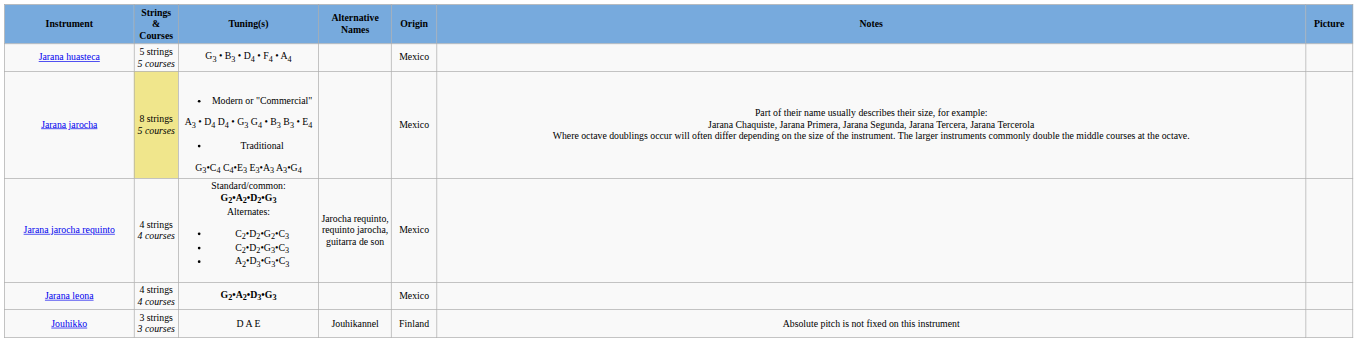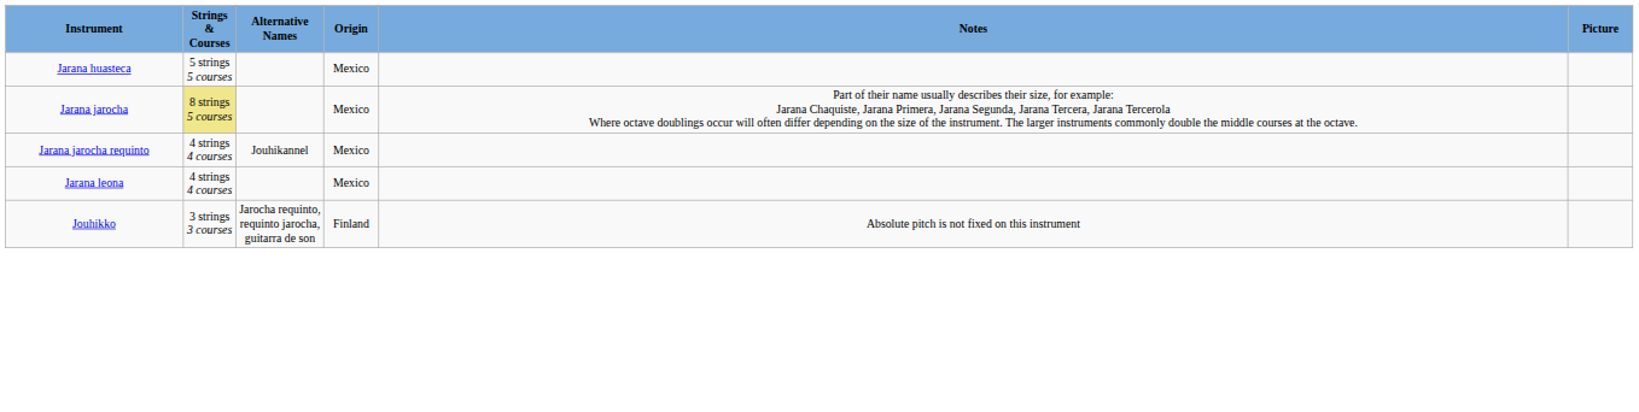 <table class="wikitable" style="margin:0.5em auto; clear:both; font-size:.9em; text-align:center; width:100%">
 <tr>
 <th style="background: #7ad;">Instrument</th>
 <th style="background: #7ad;" scope="col" width="58">Strings & Courses</th>
-<th style="background: #7ad;" scope="col" width="200">Tuning(s)</th>
 <th style="background: #7ad;" scope="col" width="100">Alternative Names</th>
 <th style="background: #7ad;" scope="col" width="60">Origin</th>
 <th style="background: #7ad;" scope="col" width'"140">Notes</th>
 <th style="background: #7ad;">Picture</th>
 </tr>
 <tr>
 <td><a href='#'>Jarana huasteca</a></td>
 <td>5 strings<br><em>5 courses</em></td>
-<td>G<sub>3</sub> • B<sub>3</sub> • D<sub>4</sub> • F<sub>4</sub> • A<sub>4</sub></td>
 <td></td>
 <td>Mexico</td>
 <td></td>
 <td></td>
 </tr>
 <tr>
 <td><a href='#'>Jarana jarocha</a></td>
 <td style="background: khaki;">8 strings<br><em>5 courses</em></td>
-<td><br><ul><li>Modern or "Commercial"</li></ul>A<sub>3</sub> • D<sub>4</sub> D<sub>4</sub> • G<sub>3</sub> G<sub>4</sub> • B<sub>3</sub> B<sub>3</sub> • E<sub>4</sub><ul><li>Traditional</li></ul>G<sub>3</sub>•C<sub>4</sub> C<sub>4</sub>•E<sub>3</sub> E<sub>3</sub>•A<sub>3</sub> A<sub>3</sub>•G<sub>4</sub></td>
 <td></td>
 <td>Mexico</td>
 <td>Part of their name usually describes their size, for example:<br>Jarana Chaquiste, Jarana Primera, Jarana Segunda, Jarana Tercera, Jarana Tercerola<br>Where octave doublings occur will often differ depending on the size of the instrument. The larger instruments commonly double the middle courses at the octave.</td>
 <td></td>
 </tr>
 <tr>
 <td><a href='#'>Jarana jarocha requinto</a></td>
 <td>4 strings<br><em>4 courses</em></td>
-<td>Standard/common:<br><strong>G<sub>2</sub>•A<sub>2</sub>•D<sub>2</sub>•G<sub>3</sub></strong><br>Alternates:<ul><li>C<sub>2</sub>•D<sub>2</sub>•G<sub>2</sub>•C<sub>3</sub></li><li>C<sub>2</sub>•D<sub>2</sub>•G<sub>3</sub>•C<sub>3</sub></li><li>A<sub>2</sub>•D<sub>3</sub>•G<sub>3</sub>•C<sub>3</sub></li></ul></td>
-<td>Jarocha requinto, requinto jarocha, guitarra de son</td>
+<td>Jouhikannel</td>
 <td>Mexico</td>
 <td></td>
 <td></td>
 </tr>
 <tr>
 <td><a href='#'>Jarana leona</a></td>
 <td>4 strings<br><em>4 courses</em></td>
-<td><strong>G<sub>2</sub>•A<sub>2</sub>•D<sub>3</sub>•G<sub>3</sub></strong></td>
 <td></td>
 <td>Mexico</td>
 <td></td>
 <td></td>
 </tr>
 <tr>
 <td><a href='#'>Jouhikko</a></td>
 <td>3 strings<br><em>3 courses</em></td>
-<td>D A E</td>
-<td>Jouhikannel</td>
+<td>Jarocha requinto, requinto jarocha, guitarra de son</td>
 <td>Finland</td>
 <td>Absolute pitch is not fixed on this instrument</td>
 <td></td>
 </tr>
 </table>
